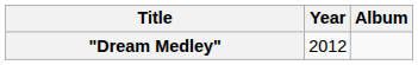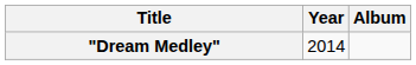 <table class="wikitable plainrowheaders" style="text-align:center;">
 <tr>
 <th scope="col" style="width:17em;">Title</th>
 <th scope="col">Year</th>
 <th scope="col">Album</th>
 </tr>
 <tr>
 <th scope="row">"Dream Medley"</th>
-<td>2012</td>
+<td>2014</td>
 <td></td>
 </tr>
 </table>
